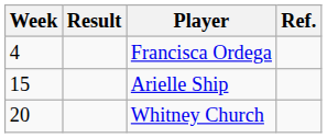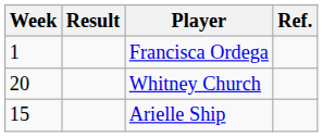 <table class="wikitable">
 <tr>
 <th>Week</th>
 <th>Result</th>
 <th>Player</th>
 <th>Ref.</th>
 </tr>
 <tr>
-<td>4</td>
+<td>1</td>
 <td></td>
 <td> <a href='#'>Francisca Ordega</a></td>
+<td></td>
+</tr>
+<tr>
+<td>20</td>
+<td></td>
+<td> <a href='#'>Whitney Church</a></td>
 <td></td>
 </tr>
 <tr>
 <td>15</td>
 <td></td>
 <td> <a href='#'>Arielle Ship</a></td>
 <td></td>
 </tr>
-<tr>
-<td>20</td>
-<td></td>
-<td> <a href='#'>Whitney Church</a></td>
-<td></td>
-</tr>
 </table>
